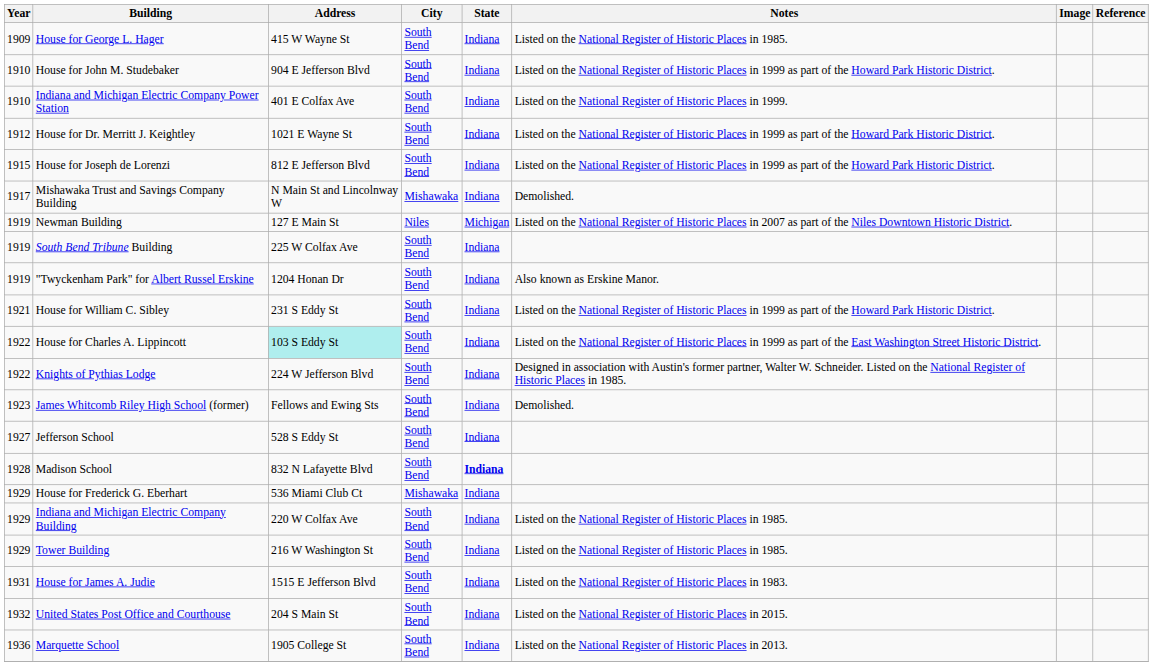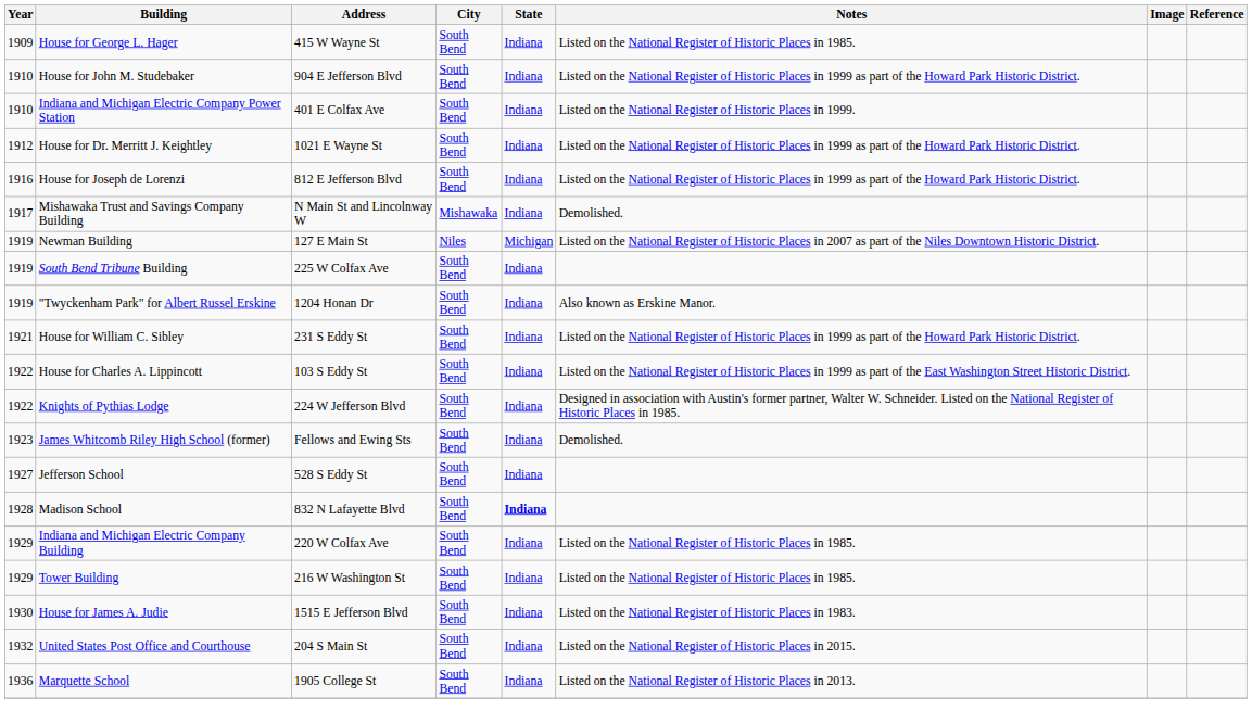 <table class="wikitable sortable">
 <tr>
 <th>Year</th>
 <th>Building</th>
 <th>Address</th>
 <th>City</th>
 <th>State</th>
 <th>Notes</th>
 <th>Image</th>
 <th>Reference</th>
 </tr>
 <tr>
 <td>1909</td>
 <td><a href='#'>House for George L. Hager</a></td>
 <td>415 W Wayne St</td>
 <td><a href='#'>South Bend</a></td>
 <td><a href='#'>Indiana</a></td>
 <td>Listed on the <a href='#'>National Register of Historic Places</a> in 1985.</td>
 <td></td>
 <td></td>
 </tr>
 <tr>
 <td>1910</td>
 <td>House for John M. Studebaker</td>
 <td>904 E Jefferson Blvd</td>
 <td><a href='#'>South Bend</a></td>
 <td><a href='#'>Indiana</a></td>
 <td>Listed on the <a href='#'>National Register of Historic Places</a> in 1999 as part of the <a href='#'>Howard Park Historic District</a>.</td>
 <td></td>
 <td></td>
 </tr>
 <tr>
 <td>1910</td>
 <td><a href='#'>Indiana and Michigan Electric Company Power Station</a></td>
 <td>401 E Colfax Ave</td>
 <td><a href='#'>South Bend</a></td>
 <td><a href='#'>Indiana</a></td>
 <td>Listed on the <a href='#'>National Register of Historic Places</a> in 1999.</td>
 <td></td>
 <td></td>
 </tr>
 <tr>
 <td>1912</td>
 <td>House for Dr. Merritt J. Keightley</td>
 <td>1021 E Wayne St</td>
 <td><a href='#'>South Bend</a></td>
 <td><a href='#'>Indiana</a></td>
 <td>Listed on the <a href='#'>National Register of Historic Places</a> in 1999 as part of the <a href='#'>Howard Park Historic District</a>.</td>
 <td></td>
 <td></td>
 </tr>
 <tr>
-<td>1915</td>
+<td>1916</td>
 <td>House for Joseph de Lorenzi</td>
 <td>812 E Jefferson Blvd</td>
 <td><a href='#'>South Bend</a></td>
 <td><a href='#'>Indiana</a></td>
 <td>Listed on the <a href='#'>National Register of Historic Places</a> in 1999 as part of the <a href='#'>Howard Park Historic District</a>.</td>
 <td></td>
 <td></td>
 </tr>
 <tr>
 <td>1917</td>
 <td>Mishawaka Trust and Savings Company Building</td>
 <td>N Main St and Lincolnway W</td>
 <td><a href='#'>Mishawaka</a></td>
 <td><a href='#'>Indiana</a></td>
 <td>Demolished.</td>
 <td></td>
 <td></td>
 </tr>
 <tr>
 <td>1919</td>
 <td>Newman Building</td>
 <td>127 E Main St</td>
 <td><a href='#'>Niles</a></td>
 <td><a href='#'>Michigan</a></td>
 <td>Listed on the <a href='#'>National Register of Historic Places</a> in 2007 as part of the <a href='#'>Niles Downtown Historic District</a>.</td>
 <td></td>
 <td></td>
 </tr>
 <tr>
 <td>1919</td>
 <td><em><a href='#'>South Bend Tribune</a></em> Building</td>
 <td>225 W Colfax Ave</td>
 <td><a href='#'>South Bend</a></td>
 <td><a href='#'>Indiana</a></td>
 <td></td>
 <td></td>
 <td></td>
 </tr>
 <tr>
 <td>1919</td>
 <td>"Twyckenham Park" for <a href='#'>Albert Russel Erskine</a></td>
 <td>1204 Honan Dr</td>
 <td><a href='#'>South Bend</a></td>
 <td><a href='#'>Indiana</a></td>
 <td>Also known as Erskine Manor.</td>
 <td></td>
 <td></td>
 </tr>
 <tr>
 <td>1921</td>
 <td>House for William C. Sibley</td>
 <td>231 S Eddy St</td>
 <td><a href='#'>South Bend</a></td>
 <td><a href='#'>Indiana</a></td>
 <td>Listed on the <a href='#'>National Register of Historic Places</a> in 1999 as part of the <a href='#'>Howard Park Historic District</a>.</td>
 <td></td>
 <td></td>
 </tr>
 <tr>
 <td>1922</td>
 <td>House for Charles A. Lippincott</td>
-<td style="background: paleturquoise;">103 S Eddy St</td>
+<td>103 S Eddy St</td>
 <td><a href='#'>South Bend</a></td>
 <td><a href='#'>Indiana</a></td>
 <td>Listed on the <a href='#'>National Register of Historic Places</a> in 1999 as part of the <a href='#'>East Washington Street Historic District</a>.</td>
 <td></td>
 <td></td>
 </tr>
 <tr>
 <td>1922</td>
 <td><a href='#'>Knights of Pythias Lodge</a></td>
 <td>224 W Jefferson Blvd</td>
 <td><a href='#'>South Bend</a></td>
 <td><a href='#'>Indiana</a></td>
 <td>Designed in association with Austin's former partner, Walter W. Schneider. Listed on the <a href='#'>National Register of Historic Places</a> in 1985.</td>
 <td></td>
 <td></td>
 </tr>
 <tr>
 <td>1923</td>
 <td><a href='#'>James Whitcomb Riley High School</a> (former)</td>
 <td>Fellows and Ewing Sts</td>
 <td><a href='#'>South Bend</a></td>
 <td><a href='#'>Indiana</a></td>
 <td>Demolished.</td>
 <td></td>
 <td></td>
 </tr>
 <tr>
 <td>1927</td>
 <td>Jefferson School</td>
 <td>528 S Eddy St</td>
 <td><a href='#'>South Bend</a></td>
 <td><a href='#'>Indiana</a></td>
 <td></td>
 <td></td>
 <td></td>
 </tr>
 <tr>
 <td>1928</td>
 <td>Madison School</td>
 <td>832 N Lafayette Blvd</td>
 <td><a href='#'>South Bend</a></td>
 <td><strong><a href='#'>Indiana</a></strong></td>
 <td></td>
 <td></td>
 <td></td>
 </tr>
 <tr>
 <td>1929</td>
-<td>House for Frederick G. Eberhart</td>
-<td>536 Miami Club Ct</td>
-<td><a href='#'>Mishawaka</a></td>
-<td><a href='#'>Indiana</a></td>
-<td></td>
-<td></td>
-<td></td>
-</tr>
-<tr>
-<td>1929</td>
 <td><a href='#'>Indiana and Michigan Electric Company Building</a></td>
 <td>220 W Colfax Ave</td>
 <td><a href='#'>South Bend</a></td>
 <td><a href='#'>Indiana</a></td>
 <td>Listed on the <a href='#'>National Register of Historic Places</a> in 1985.</td>
 <td></td>
 <td></td>
 </tr>
 <tr>
 <td>1929</td>
 <td><a href='#'>Tower Building</a></td>
 <td>216 W Washington St</td>
 <td><a href='#'>South Bend</a></td>
 <td><a href='#'>Indiana</a></td>
 <td>Listed on the <a href='#'>National Register of Historic Places</a> in 1985.</td>
 <td></td>
 <td></td>
 </tr>
 <tr>
-<td>1931</td>
+<td>1930</td>
 <td><a href='#'>House for James A. Judie</a></td>
 <td>1515 E Jefferson Blvd</td>
 <td><a href='#'>South Bend</a></td>
 <td><a href='#'>Indiana</a></td>
 <td>Listed on the <a href='#'>National Register of Historic Places</a> in 1983.</td>
 <td></td>
 <td></td>
 </tr>
 <tr>
 <td>1932</td>
 <td><a href='#'>United States Post Office and Courthouse</a></td>
 <td>204 S Main St</td>
 <td><a href='#'>South Bend</a></td>
 <td><a href='#'>Indiana</a></td>
 <td>Listed on the <a href='#'>National Register of Historic Places</a> in 2015.</td>
 <td></td>
 <td></td>
 </tr>
 <tr>
 <td>1936</td>
 <td><a href='#'>Marquette School</a></td>
 <td>1905 College St</td>
 <td><a href='#'>South Bend</a></td>
 <td><a href='#'>Indiana</a></td>
 <td>Listed on the <a href='#'>National Register of Historic Places</a> in 2013.</td>
 <td></td>
 <td></td>
 </tr>
 <tr>
 </tr>
 </table>
